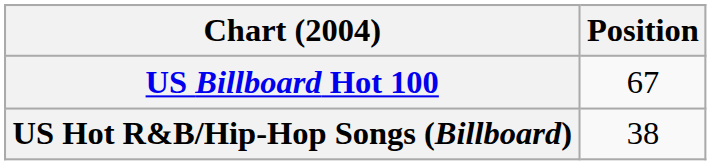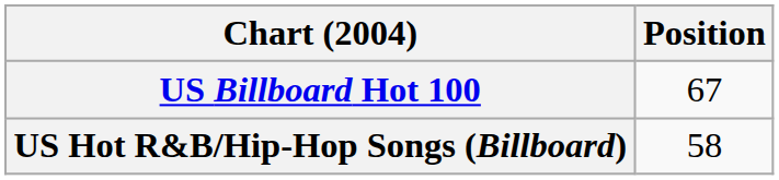 <table class="wikitable sortable plainrowheaders">
 <tr>
 <th scope="col">Chart (2004)</th>
 <th scope="col">Position</th>
 </tr>
 <tr>
 <th scope="row"><a href='#'>US <em>Billboard</em> Hot 100</a></th>
 <td style="text-align:center;">67</td>
 </tr>
 <tr>
 <th scope="row">US Hot R&B/Hip-Hop Songs (<em>Billboard</em>)</th>
-<td style="text-align:center;">38</td>
+<td style="text-align:center;">58</td>
 </tr>
 </table>
